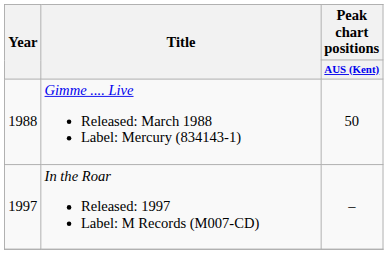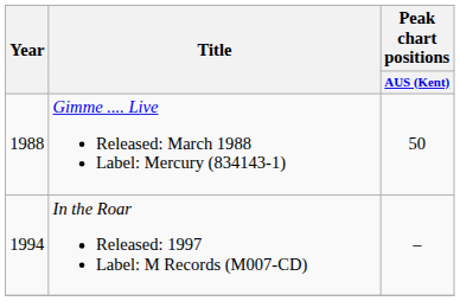 <table class="wikitable">
 <tr>
 <th rowspan="2" width="33">Year</th>
 <th rowspan="2" width="300">Title</th>
 <th colspan="1">Peak chart positions</th>
 </tr>
 <tr>
 <th style="width:3em;font-size:75%"><a href='#'>AUS (Kent)</a></th>
 </tr>
 <tr>
 <td align="center">1988</td>
 <td><em><a href='#'>Gimme .... Live</a></em><br><ul><li>Released: March 1988</li><li>Label: Mercury (834143-1)</li></ul></td>
 <td align="center">50</td>
 </tr>
 <tr>
-<td align="center">1997</td>
+<td align="center">1994</td>
 <td><em>In the Roar</em><br><ul><li>Released: 1997</li><li>Label: M Records (M007-CD)</li></ul></td>
 <td align="center">–</td>
 </tr>
 <tr>
 </tr>
 </table>
